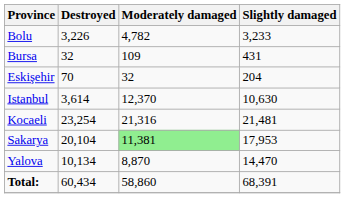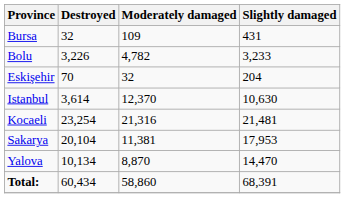 <table class="wikitable sortable" style="font-size:90%;">
 <tr>
 <th>Province</th>
 <th>Destroyed</th>
 <th>Moderately damaged</th>
 <th>Slightly damaged</th>
 </tr>
 <tr>
+<td><a href='#'>Bursa</a></td>
+<td>32</td>
+<td>109</td>
+<td>431</td>
+</tr>
+<tr>
 <td><a href='#'>Bolu</a></td>
 <td>3,226</td>
 <td>4,782</td>
 <td>3,233</td>
-</tr>
-<tr>
-<td><a href='#'>Bursa</a></td>
-<td>32</td>
-<td>109</td>
-<td>431</td>
 </tr>
 <tr>
 <td><a href='#'>Eskişehir</a></td>
 <td>70</td>
 <td>32</td>
 <td>204</td>
 </tr>
 <tr>
 <td><a href='#'>Istanbul</a></td>
 <td>3,614</td>
 <td>12,370</td>
 <td>10,630</td>
 </tr>
 <tr>
 <td><a href='#'>Kocaeli</a></td>
 <td>23,254</td>
 <td>21,316</td>
 <td>21,481</td>
 </tr>
 <tr>
 <td><a href='#'>Sakarya</a></td>
 <td>20,104</td>
-<td style="background: lightgreen;">11,381</td>
+<td>11,381</td>
 <td>17,953</td>
 </tr>
 <tr>
 <td><a href='#'>Yalova</a></td>
 <td>10,134</td>
 <td>8,870</td>
 <td>14,470</td>
 </tr>
 <tr>
 <td><strong>Total:</strong></td>
 <td>60,434</td>
 <td>58,860</td>
 <td>68,391</td>
 </tr>
 <tr>
 </tr>
 </table>
